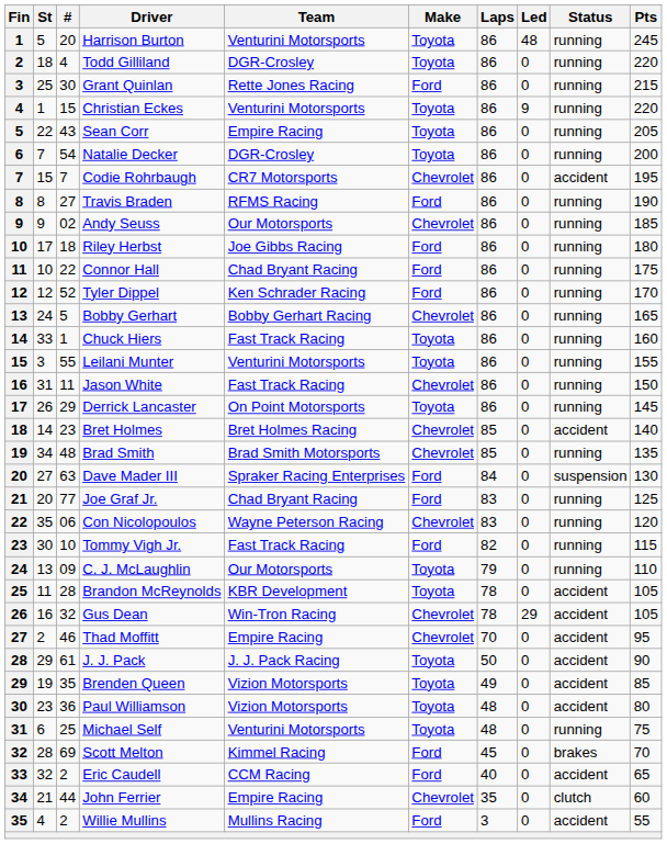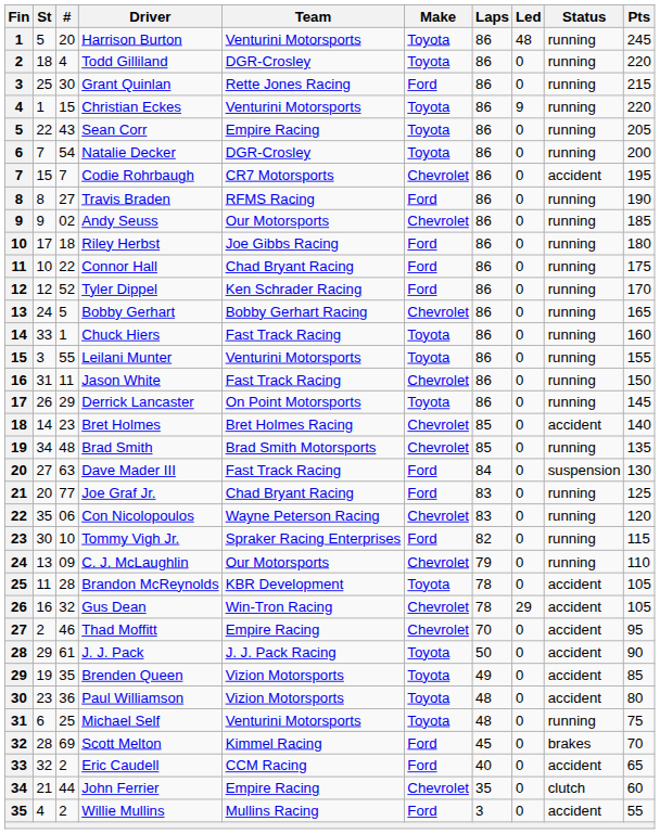 <table class="wikitable" style="font-size:95%">
 <tr>
 <th>Fin</th>
 <th>St</th>
 <th>#</th>
 <th>Driver</th>
 <th>Team</th>
 <th>Make</th>
 <th>Laps</th>
 <th>Led</th>
 <th>Status</th>
 <th>Pts</th>
 </tr>
 <tr>
 <th>1</th>
 <td>5</td>
 <td>20</td>
 <td><a href='#'>Harrison Burton</a></td>
 <td><a href='#'>Venturini Motorsports</a></td>
 <td><a href='#'>Toyota</a></td>
 <td>86</td>
 <td>48</td>
 <td>running</td>
 <td>245</td>
 </tr>
 <tr>
 <th>2</th>
 <td>18</td>
 <td>4</td>
 <td><a href='#'>Todd Gilliland</a></td>
 <td><a href='#'>DGR-Crosley</a></td>
 <td><a href='#'>Toyota</a></td>
 <td>86</td>
 <td>0</td>
 <td>running</td>
 <td>220</td>
 </tr>
 <tr>
 <th>3</th>
 <td>25</td>
 <td>30</td>
 <td><a href='#'>Grant Quinlan</a></td>
 <td><a href='#'>Rette Jones Racing</a></td>
 <td><a href='#'>Ford</a></td>
 <td>86</td>
 <td>0</td>
 <td>running</td>
 <td>215</td>
 </tr>
 <tr>
 <th>4</th>
 <td>1</td>
 <td>15</td>
 <td><a href='#'>Christian Eckes</a></td>
 <td><a href='#'>Venturini Motorsports</a></td>
 <td><a href='#'>Toyota</a></td>
 <td>86</td>
 <td>9</td>
 <td>running</td>
 <td>220</td>
 </tr>
 <tr>
 <th>5</th>
 <td>22</td>
 <td>43</td>
 <td><a href='#'>Sean Corr</a></td>
 <td><a href='#'>Empire Racing</a></td>
 <td><a href='#'>Toyota</a></td>
 <td>86</td>
 <td>0</td>
 <td>running</td>
 <td>205</td>
 </tr>
 <tr>
 <th>6</th>
 <td>7</td>
 <td>54</td>
 <td><a href='#'>Natalie Decker</a></td>
 <td><a href='#'>DGR-Crosley</a></td>
 <td><a href='#'>Toyota</a></td>
 <td>86</td>
 <td>0</td>
 <td>running</td>
 <td>200</td>
 </tr>
 <tr>
 <th>7</th>
 <td>15</td>
 <td>7</td>
 <td><a href='#'>Codie Rohrbaugh</a></td>
 <td><a href='#'>CR7 Motorsports</a></td>
 <td><a href='#'>Chevrolet</a></td>
 <td>86</td>
 <td>0</td>
 <td>accident</td>
 <td>195</td>
 </tr>
 <tr>
 <th>8</th>
 <td>8</td>
 <td>27</td>
 <td><a href='#'>Travis Braden</a></td>
 <td><a href='#'>RFMS Racing</a></td>
 <td><a href='#'>Ford</a></td>
 <td>86</td>
 <td>0</td>
 <td>running</td>
 <td>190</td>
 </tr>
 <tr>
 <th>9</th>
 <td>9</td>
 <td>02</td>
 <td><a href='#'>Andy Seuss</a></td>
 <td><a href='#'>Our Motorsports</a></td>
 <td><a href='#'>Chevrolet</a></td>
 <td>86</td>
 <td>0</td>
 <td>running</td>
 <td>185</td>
 </tr>
 <tr>
 <th>10</th>
 <td>17</td>
 <td>18</td>
 <td><a href='#'>Riley Herbst</a></td>
 <td><a href='#'>Joe Gibbs Racing</a></td>
 <td><a href='#'>Ford</a></td>
 <td>86</td>
 <td>0</td>
 <td>running</td>
 <td>180</td>
 </tr>
 <tr>
 <th>11</th>
 <td>10</td>
 <td>22</td>
 <td><a href='#'>Connor Hall</a></td>
 <td><a href='#'>Chad Bryant Racing</a></td>
 <td><a href='#'>Ford</a></td>
 <td>86</td>
 <td>0</td>
 <td>running</td>
 <td>175</td>
 </tr>
 <tr>
 <th>12</th>
 <td>12</td>
 <td>52</td>
 <td><a href='#'>Tyler Dippel</a></td>
 <td><a href='#'>Ken Schrader Racing</a></td>
 <td><a href='#'>Ford</a></td>
 <td>86</td>
 <td>0</td>
 <td>running</td>
 <td>170</td>
 </tr>
 <tr>
 <th>13</th>
 <td>24</td>
 <td>5</td>
 <td><a href='#'>Bobby Gerhart</a></td>
 <td><a href='#'>Bobby Gerhart Racing</a></td>
 <td><a href='#'>Chevrolet</a></td>
 <td>86</td>
 <td>0</td>
 <td>running</td>
 <td>165</td>
 </tr>
 <tr>
 <th>14</th>
 <td>33</td>
 <td>1</td>
 <td><a href='#'>Chuck Hiers</a></td>
 <td><a href='#'>Fast Track Racing</a></td>
 <td><a href='#'>Toyota</a></td>
 <td>86</td>
 <td>0</td>
 <td>running</td>
 <td>160</td>
 </tr>
 <tr>
 <th>15</th>
 <td>3</td>
 <td>55</td>
 <td><a href='#'>Leilani Munter</a></td>
 <td><a href='#'>Venturini Motorsports</a></td>
 <td><a href='#'>Toyota</a></td>
 <td>86</td>
 <td>0</td>
 <td>running</td>
 <td>155</td>
 </tr>
 <tr>
 <th>16</th>
 <td>31</td>
 <td>11</td>
 <td><a href='#'>Jason White</a></td>
 <td><a href='#'>Fast Track Racing</a></td>
 <td><a href='#'>Chevrolet</a></td>
 <td>86</td>
 <td>0</td>
 <td>running</td>
 <td>150</td>
 </tr>
 <tr>
 <th>17</th>
 <td>26</td>
 <td>29</td>
 <td><a href='#'>Derrick Lancaster</a></td>
 <td><a href='#'>On Point Motorsports</a></td>
 <td><a href='#'>Toyota</a></td>
 <td>86</td>
 <td>0</td>
 <td>running</td>
 <td>145</td>
 </tr>
 <tr>
 <th>18</th>
 <td>14</td>
 <td>23</td>
 <td><a href='#'>Bret Holmes</a></td>
 <td><a href='#'>Bret Holmes Racing</a></td>
 <td><a href='#'>Chevrolet</a></td>
 <td>85</td>
 <td>0</td>
 <td>accident</td>
 <td>140</td>
 </tr>
 <tr>
 <th>19</th>
 <td>34</td>
 <td>48</td>
 <td><a href='#'>Brad Smith</a></td>
 <td><a href='#'>Brad Smith Motorsports</a></td>
 <td><a href='#'>Chevrolet</a></td>
 <td>85</td>
 <td>0</td>
 <td>running</td>
 <td>135</td>
 </tr>
 <tr>
 <th>20</th>
 <td>27</td>
 <td>63</td>
 <td><a href='#'>Dave Mader III</a></td>
-<td><a href='#'>Spraker Racing Enterprises</a></td>
+<td><a href='#'>Fast Track Racing</a></td>
 <td><a href='#'>Ford</a></td>
 <td>84</td>
 <td>0</td>
 <td>suspension</td>
 <td>130</td>
 </tr>
 <tr>
 <th>21</th>
 <td>20</td>
 <td>77</td>
 <td><a href='#'>Joe Graf Jr.</a></td>
 <td><a href='#'>Chad Bryant Racing</a></td>
 <td><a href='#'>Ford</a></td>
 <td>83</td>
 <td>0</td>
 <td>running</td>
 <td>125</td>
 </tr>
 <tr>
 <th>22</th>
 <td>35</td>
 <td>06</td>
 <td><a href='#'>Con Nicolopoulos</a></td>
 <td><a href='#'>Wayne Peterson Racing</a></td>
 <td><a href='#'>Chevrolet</a></td>
 <td>83</td>
 <td>0</td>
 <td>running</td>
 <td>120</td>
 </tr>
 <tr>
 <th>23</th>
 <td>30</td>
 <td>10</td>
 <td><a href='#'>Tommy Vigh Jr.</a></td>
-<td><a href='#'>Fast Track Racing</a></td>
+<td><a href='#'>Spraker Racing Enterprises</a></td>
 <td><a href='#'>Ford</a></td>
 <td>82</td>
 <td>0</td>
 <td>running</td>
 <td>115</td>
 </tr>
 <tr>
 <th>24</th>
 <td>13</td>
 <td>09</td>
 <td><a href='#'>C. J. McLaughlin</a></td>
 <td><a href='#'>Our Motorsports</a></td>
-<td><a href='#'>Toyota</a></td>
+<td><a href='#'>Chevrolet</a></td>
 <td>79</td>
 <td>0</td>
 <td>running</td>
 <td>110</td>
 </tr>
 <tr>
 <th>25</th>
 <td>11</td>
 <td>28</td>
 <td><a href='#'>Brandon McReynolds</a></td>
 <td><a href='#'>KBR Development</a></td>
 <td><a href='#'>Toyota</a></td>
 <td>78</td>
 <td>0</td>
 <td>accident</td>
 <td>105</td>
 </tr>
 <tr>
 <th>26</th>
 <td>16</td>
 <td>32</td>
 <td><a href='#'>Gus Dean</a></td>
 <td><a href='#'>Win-Tron Racing</a></td>
 <td><a href='#'>Chevrolet</a></td>
 <td>78</td>
 <td>29</td>
 <td>accident</td>
 <td>105</td>
 </tr>
 <tr>
 <th>27</th>
 <td>2</td>
 <td>46</td>
 <td><a href='#'>Thad Moffitt</a></td>
 <td><a href='#'>Empire Racing</a></td>
 <td><a href='#'>Chevrolet</a></td>
 <td>70</td>
 <td>0</td>
 <td>accident</td>
 <td>95</td>
 </tr>
 <tr>
 <th>28</th>
 <td>29</td>
 <td>61</td>
 <td><a href='#'>J. J. Pack</a></td>
 <td><a href='#'>J. J. Pack Racing</a></td>
 <td><a href='#'>Toyota</a></td>
 <td>50</td>
 <td>0</td>
 <td>accident</td>
 <td>90</td>
 </tr>
 <tr>
 <th>29</th>
 <td>19</td>
 <td>35</td>
 <td><a href='#'>Brenden Queen</a></td>
 <td><a href='#'>Vizion Motorsports</a></td>
 <td><a href='#'>Toyota</a></td>
 <td>49</td>
 <td>0</td>
 <td>accident</td>
 <td>85</td>
 </tr>
 <tr>
 <th>30</th>
 <td>23</td>
 <td>36</td>
 <td><a href='#'>Paul Williamson</a></td>
 <td><a href='#'>Vizion Motorsports</a></td>
 <td><a href='#'>Toyota</a></td>
 <td>48</td>
 <td>0</td>
 <td>accident</td>
 <td>80</td>
 </tr>
 <tr>
 <th>31</th>
 <td>6</td>
 <td>25</td>
 <td><a href='#'>Michael Self</a></td>
 <td><a href='#'>Venturini Motorsports</a></td>
 <td><a href='#'>Toyota</a></td>
 <td>48</td>
 <td>0</td>
 <td>running</td>
 <td>75</td>
 </tr>
 <tr>
 <th>32</th>
 <td>28</td>
 <td>69</td>
 <td><a href='#'>Scott Melton</a></td>
 <td><a href='#'>Kimmel Racing</a></td>
 <td><a href='#'>Ford</a></td>
 <td>45</td>
 <td>0</td>
 <td>brakes</td>
 <td>70</td>
 </tr>
 <tr>
 <th>33</th>
 <td>32</td>
 <td>2</td>
 <td><a href='#'>Eric Caudell</a></td>
 <td><a href='#'>CCM Racing</a></td>
 <td><a href='#'>Ford</a></td>
 <td>40</td>
 <td>0</td>
 <td>accident</td>
 <td>65</td>
 </tr>
 <tr>
 <th>34</th>
 <td>21</td>
 <td>44</td>
 <td><a href='#'>John Ferrier</a></td>
 <td><a href='#'>Empire Racing</a></td>
 <td><a href='#'>Chevrolet</a></td>
 <td>35</td>
 <td>0</td>
 <td>clutch</td>
 <td>60</td>
 </tr>
 <tr>
 <th>35</th>
 <td>4</td>
 <td>2</td>
 <td><a href='#'>Willie Mullins</a></td>
 <td><a href='#'>Mullins Racing</a></td>
 <td><a href='#'>Ford</a></td>
 <td>3</td>
 <td>0</td>
 <td>accident</td>
 <td>55</td>
 </tr>
 <tr>
 <th colspan="10"></th>
 </tr>
 </table>
